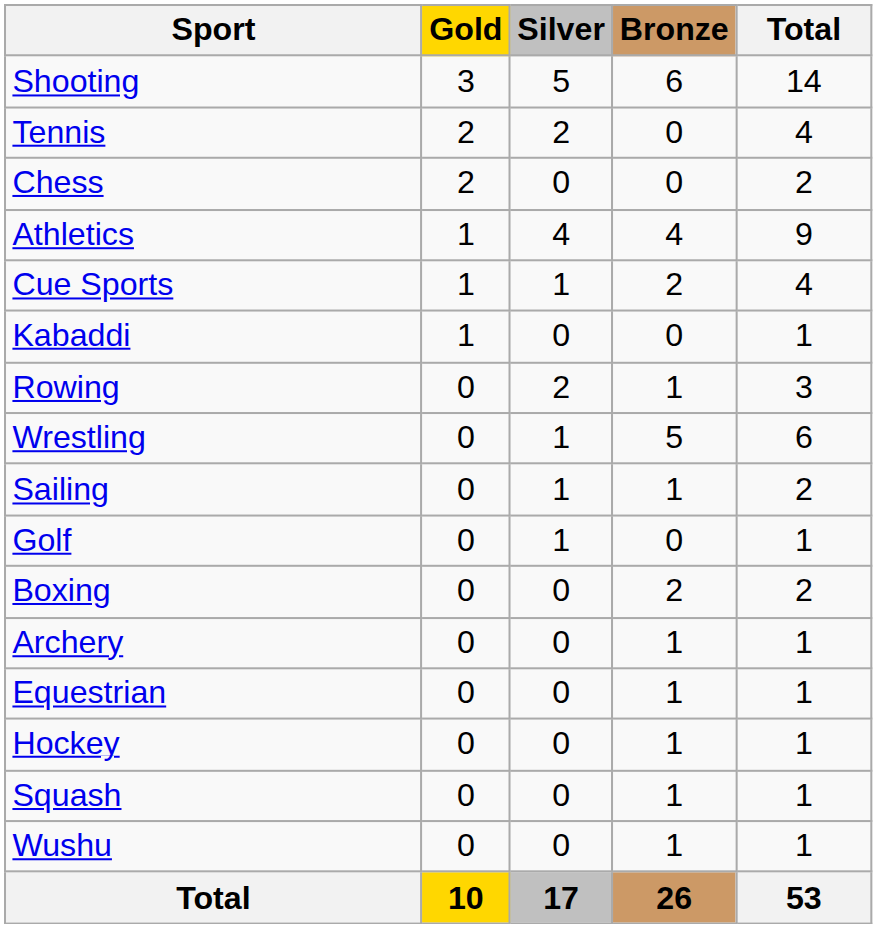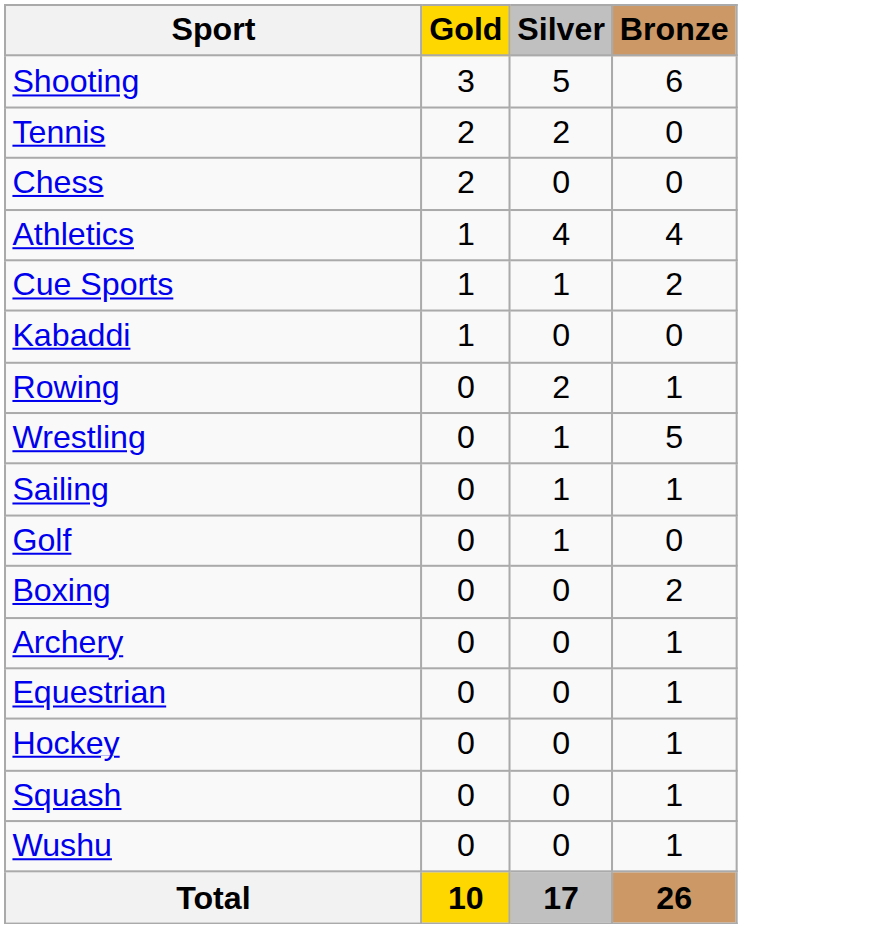 <table class="wikitable" style="text-align:center;">
 <tr>
 <th width=200>Sport</th>
 <th style="background-color:gold;"><strong>Gold </strong></th>
 <th style="background-color:silver;"><strong>Silver </strong></th>
 <th style="background-color:#c96;"><strong>Bronze </strong></th>
-<th width=60>Total</th>
 </tr>
 <tr>
 <td style="text-align:left"left><a href='#'>Shooting</a></td>
 <td>3</td>
 <td>5</td>
 <td>6</td>
-<td>14</td>
 </tr>
 <tr>
 <td style="text-align:left"><a href='#'>Tennis</a></td>
 <td>2</td>
 <td>2</td>
 <td>0</td>
-<td>4</td>
 </tr>
 <tr>
 <td style="text-align:left"><a href='#'>Chess</a></td>
 <td>2</td>
 <td>0</td>
 <td>0</td>
-<td>2</td>
 </tr>
 <tr>
 <td style="text-align:left"><a href='#'>Athletics</a></td>
 <td>1</td>
 <td>4</td>
 <td>4</td>
-<td>9</td>
 </tr>
 <tr>
 <td style="text-align:left"><a href='#'>Cue Sports</a></td>
 <td>1</td>
 <td>1</td>
 <td>2</td>
-<td>4</td>
 </tr>
 <tr>
 <td style="text-align:left"><a href='#'>Kabaddi</a></td>
 <td>1</td>
 <td>0</td>
 <td>0</td>
-<td>1</td>
 </tr>
 <tr>
 <td style="text-align:left"><a href='#'>Rowing</a></td>
 <td>0</td>
 <td>2</td>
 <td>1</td>
-<td>3</td>
 </tr>
 <tr>
 <td style="text-align:left"><a href='#'>Wrestling</a></td>
 <td>0</td>
 <td>1</td>
 <td>5</td>
-<td>6</td>
 </tr>
 <tr>
 <td style="text-align:left"><a href='#'>Sailing</a></td>
 <td>0</td>
 <td>1</td>
 <td>1</td>
-<td>2</td>
 </tr>
 <tr>
 <td style="text-align:left"><a href='#'>Golf</a></td>
 <td>0</td>
 <td>1</td>
 <td>0</td>
-<td>1</td>
 </tr>
 <tr>
 <td style="text-align:left"><a href='#'>Boxing</a></td>
 <td>0</td>
 <td>0</td>
-<td>2</td>
 <td>2</td>
 </tr>
 <tr>
 <td style="text-align:left"><a href='#'>Archery</a></td>
 <td>0</td>
 <td>0</td>
 <td>1</td>
-<td>1</td>
 </tr>
 <tr>
 <td style="text-align:left"><a href='#'>Equestrian</a></td>
 <td>0</td>
 <td>0</td>
-<td>1</td>
 <td>1</td>
 </tr>
 <tr>
 <td style="text-align:left"><a href='#'>Hockey</a></td>
 <td>0</td>
 <td>0</td>
 <td>1</td>
-<td>1</td>
 </tr>
 <tr>
 <td style="text-align:left"><a href='#'>Squash</a></td>
 <td>0</td>
 <td>0</td>
-<td>1</td>
 <td>1</td>
 </tr>
 <tr>
 <td style="text-align:left"><a href='#'>Wushu</a></td>
 <td>0</td>
 <td>0</td>
 <td>1</td>
-<td>1</td>
 </tr>
 <tr>
 <th>Total</th>
 <th style="background:gold;">10</th>
 <th style="background:silver;">17</th>
 <th style="background:#c96;">26</th>
-<th>53</th>
 </tr>
 </table>
